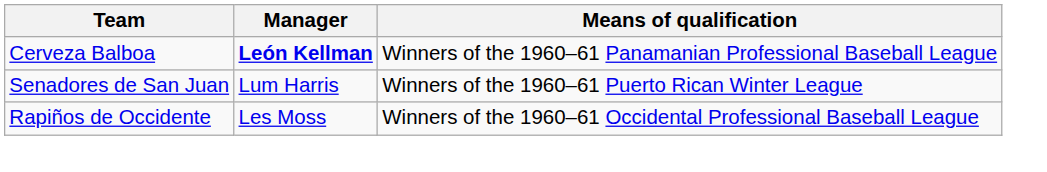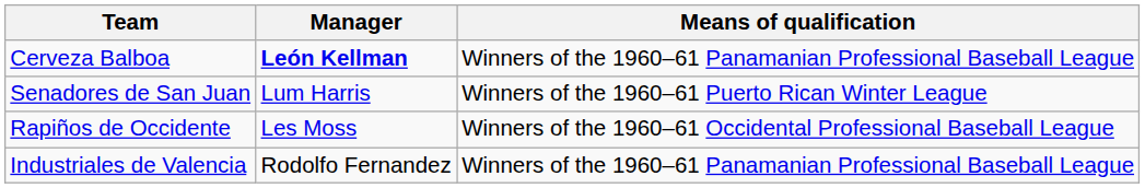 <table class="wikitable">
 <tr>
 <th>Team</th>
 <th>Manager</th>
 <th>Means of qualification</th>
 </tr>
 <tr>
 <td> <a href='#'>Cerveza Balboa</a></td>
 <td><strong> <a href='#'>León Kellman</a></strong></td>
 <td>Winners of the 1960–61 <a href='#'>Panamanian Professional Baseball League</a></td>
 </tr>
 <tr>
 <td> <a href='#'>Senadores de San Juan</a></td>
 <td> <a href='#'>Lum Harris</a></td>
 <td>Winners of the 1960–61 <a href='#'>Puerto Rican Winter League</a></td>
 </tr>
 <tr>
 <td> <a href='#'>Rapiños de Occidente</a></td>
 <td> <a href='#'>Les Moss</a></td>
 <td>Winners of the 1960–61 <a href='#'>Occidental Professional Baseball League</a></td>
 </tr>
+<tr>
+<td> <a href='#'>Industriales de Valencia</a></td>
+<td> Rodolfo Fernandez</td>
+<td>Winners of the 1960–61 <a href='#'>Panamanian Professional Baseball League</a></td>
+</tr>
 </table>
